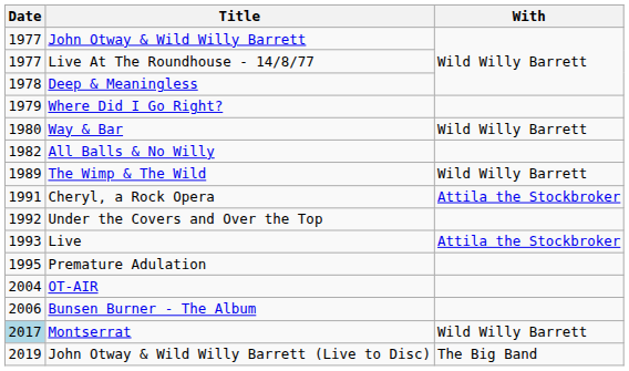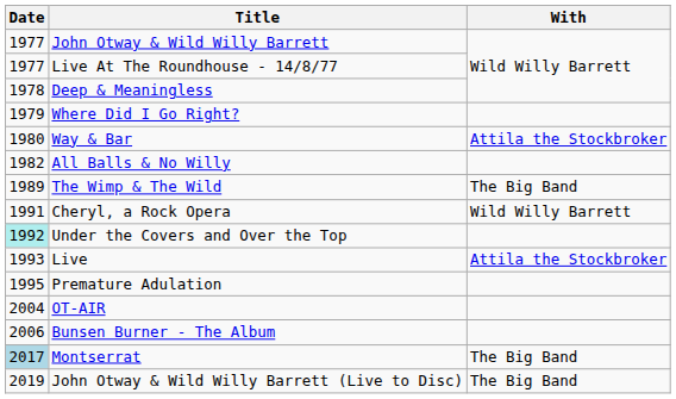 <table class="wikitable">
 <tr>
 <th>Date</th>
 <th>Title</th>
 <th>With</th>
 </tr>
 <tr>
 <td>1977</td>
 <td><a href='#'>John Otway & Wild Willy Barrett</a></td>
 <td rowspan="3">Wild Willy Barrett</td>
 </tr>
 <tr>
 <td>1977</td>
 <td>Live At The Roundhouse - 14/8/77</td>
 </tr>
 <tr>
 <td>1978</td>
 <td><a href='#'>Deep & Meaningless</a></td>
 </tr>
 <tr>
 <td>1979</td>
 <td><a href='#'>Where Did I Go Right?</a></td>
 <td></td>
 </tr>
 <tr>
 <td>1980</td>
 <td><a href='#'>Way & Bar</a></td>
-<td>Wild Willy Barrett</td>
+<td><a href='#'>Attila the Stockbroker</a></td>
 </tr>
 <tr>
 <td>1982</td>
 <td><a href='#'>All Balls & No Willy</a></td>
 <td></td>
 </tr>
 <tr>
 <td>1989</td>
 <td><a href='#'>The Wimp & The Wild</a></td>
-<td>Wild Willy Barrett</td>
+<td>The Big Band</td>
 </tr>
 <tr>
 <td>1991</td>
 <td>Cheryl, a Rock Opera</td>
-<td><a href='#'>Attila the Stockbroker</a></td>
+<td>Wild Willy Barrett</td>
 </tr>
 <tr>
-<td>1992</td>
+<td style="background: paleturquoise;">1992</td>
 <td>Under the Covers and Over the Top</td>
 <td></td>
 </tr>
 <tr>
 <td>1993</td>
 <td>Live</td>
 <td><a href='#'>Attila the Stockbroker</a></td>
 </tr>
 <tr>
 <td>1995</td>
 <td>Premature Adulation</td>
 <td></td>
 </tr>
 <tr>
 <td>2004</td>
 <td><a href='#'>OT-AIR</a></td>
 <td></td>
 </tr>
 <tr>
 <td>2006</td>
 <td><a href='#'>Bunsen Burner - The Album</a></td>
 <td></td>
 </tr>
 <tr>
 <td style="background: lightblue;">2017</td>
 <td><a href='#'>Montserrat</a></td>
-<td>Wild Willy Barrett</td>
+<td>The Big Band</td>
 </tr>
 <tr>
 <td>2019</td>
 <td>John Otway & Wild Willy Barrett (Live to Disc)</td>
 <td>The Big Band</td>
 </tr>
 </table>
